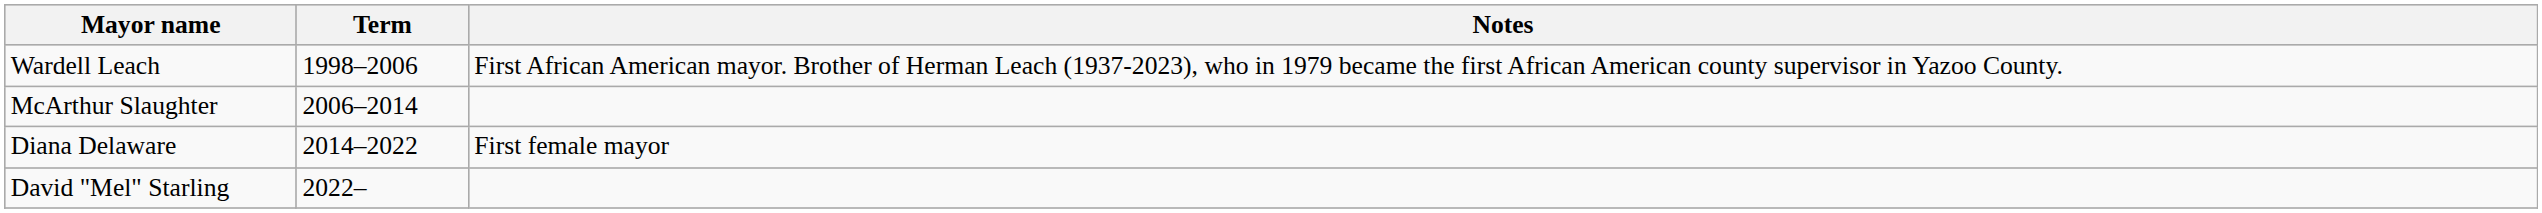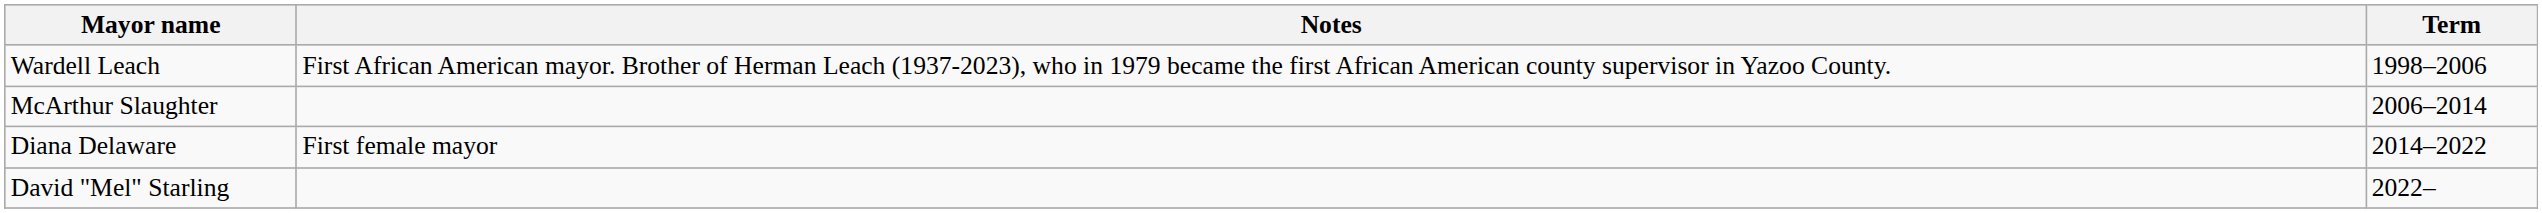 <table class="wikitable" style="width:100%">
 <tr>
 <th style="width:175px">Mayor name</th>
+<th class="unsortable">Notes</th>
 <th style="width:100px">Term</th>
-<th class="unsortable">Notes</th>
 </tr>
 <tr>
 <td>Wardell Leach</td>
+<td>First African American mayor. Brother of Herman Leach (1937-2023), who in 1979 became the first African American county supervisor in Yazoo County.</td>
 <td>1998–2006</td>
-<td>First African American mayor. Brother of Herman Leach (1937-2023), who in 1979 became the first African American county supervisor in Yazoo County.</td>
 </tr>
 <tr>
 <td>McArthur Slaughter</td>
+<td></td>
 <td>2006–2014</td>
-<td></td>
 </tr>
 <tr>
 <td>Diana Delaware</td>
+<td>First female mayor</td>
 <td>2014–2022</td>
-<td>First female mayor</td>
 </tr>
 <tr>
 <td>David "Mel" Starling</td>
+<td></td>
 <td>2022–</td>
-<td></td>
 </tr>
 </table>
